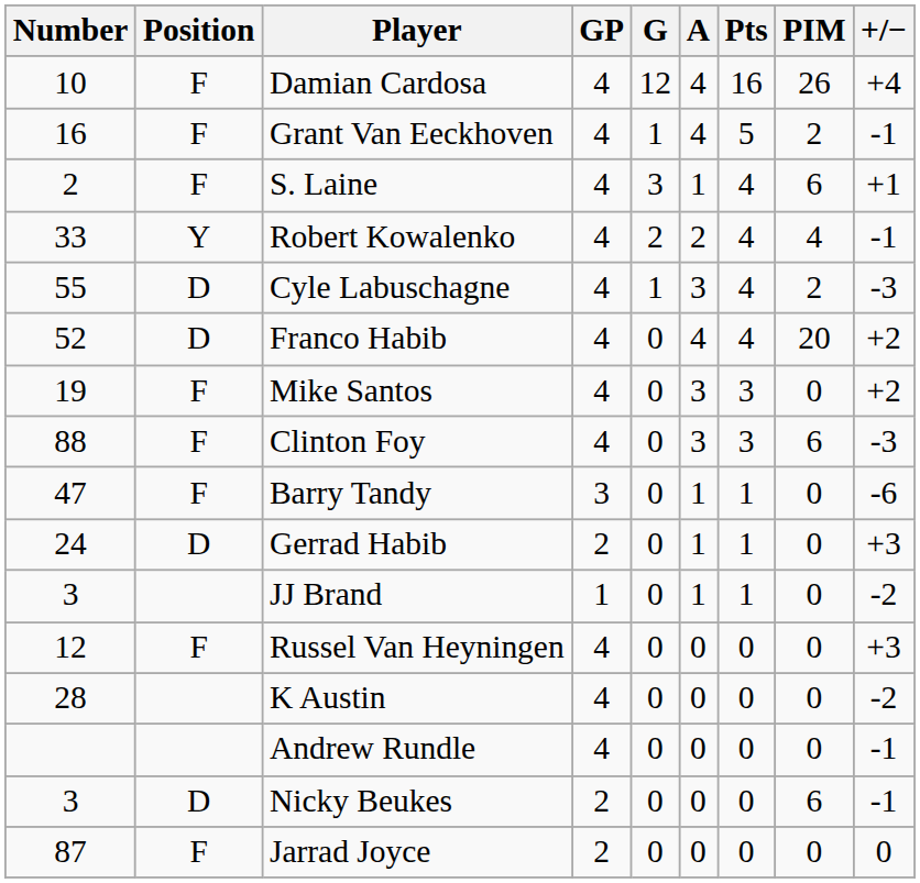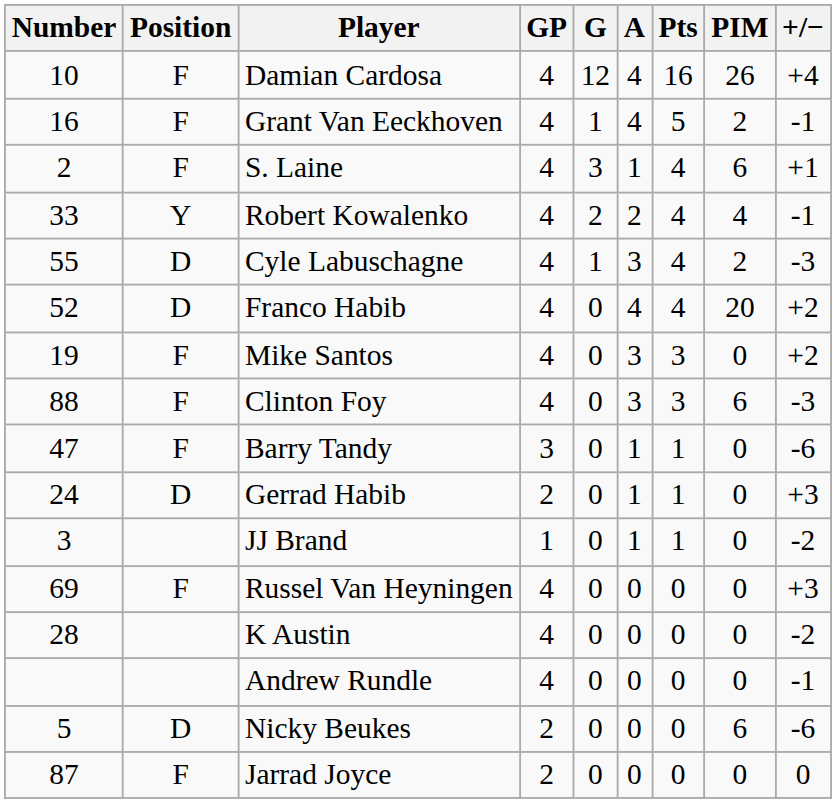 <table class="wikitable sortable" style="margin: 1em 1em 1em 0; background: #f9f9f9; border-collapse: collapse; text-align: center; border: 1px solid; padding: 4px; border-spacing=0;">
 <tr>
 <th>Number</th>
 <th>Position</th>
 <th>Player</th>
 <th>GP</th>
 <th>G</th>
 <th>A</th>
 <th>Pts</th>
 <th>PIM</th>
 <th>+/−</th>
 </tr>
 <tr>
 <td>10</td>
 <td>F</td>
 <td align=left>Damian Cardosa</td>
 <td>4</td>
 <td>12</td>
 <td>4</td>
 <td>16</td>
 <td>26</td>
 <td>+4</td>
 </tr>
 <tr>
 <td>16</td>
 <td>F</td>
 <td align=left>Grant Van Eeckhoven</td>
 <td>4</td>
 <td>1</td>
 <td>4</td>
 <td>5</td>
 <td>2</td>
 <td>-1</td>
 </tr>
 <tr>
 <td>2</td>
 <td>F</td>
 <td align=left>S. Laine</td>
 <td>4</td>
 <td>3</td>
 <td>1</td>
 <td>4</td>
 <td>6</td>
 <td>+1</td>
 </tr>
 <tr>
 <td>33</td>
 <td>Y</td>
 <td align =left>Robert Kowalenko</td>
 <td>4</td>
 <td>2</td>
 <td>2</td>
 <td>4</td>
 <td>4</td>
 <td>-1</td>
 </tr>
 <tr>
 <td>55</td>
 <td>D</td>
 <td align=left>Cyle Labuschagne</td>
 <td>4</td>
 <td>1</td>
 <td>3</td>
 <td>4</td>
 <td>2</td>
 <td>-3</td>
 </tr>
 <tr>
 <td>52</td>
 <td>D</td>
 <td align=left>Franco Habib</td>
 <td>4</td>
 <td>0</td>
 <td>4</td>
 <td>4</td>
 <td>20</td>
 <td>+2</td>
 </tr>
 <tr>
 <td>19</td>
 <td>F</td>
 <td align=left>Mike Santos</td>
 <td>4</td>
 <td>0</td>
 <td>3</td>
 <td>3</td>
 <td>0</td>
 <td>+2</td>
 </tr>
 <tr>
 <td>88</td>
 <td>F</td>
 <td align=left>Clinton Foy</td>
 <td>4</td>
 <td>0</td>
 <td>3</td>
 <td>3</td>
 <td>6</td>
 <td>-3</td>
 </tr>
 <tr>
 <td>47</td>
 <td>F</td>
 <td align=left>Barry Tandy</td>
 <td>3</td>
 <td>0</td>
 <td>1</td>
 <td>1</td>
 <td>0</td>
 <td>-6</td>
 </tr>
 <tr>
 <td>24</td>
 <td>D</td>
 <td align=left>Gerrad Habib</td>
 <td>2</td>
 <td>0</td>
 <td>1</td>
 <td>1</td>
 <td>0</td>
 <td>+3</td>
 </tr>
 <tr>
 <td>3</td>
 <td></td>
 <td align=left>JJ Brand</td>
 <td>1</td>
 <td>0</td>
 <td>1</td>
 <td>1</td>
 <td>0</td>
 <td>-2</td>
 </tr>
 <tr>
-<td>12</td>
+<td>69</td>
 <td>F</td>
 <td align=left>Russel Van Heyningen</td>
 <td>4</td>
 <td>0</td>
 <td>0</td>
 <td>0</td>
 <td>0</td>
 <td>+3</td>
 </tr>
 <tr>
 <td>28</td>
 <td></td>
 <td align=left>K Austin</td>
 <td>4</td>
 <td>0</td>
 <td>0</td>
 <td>0</td>
 <td>0</td>
 <td>-2</td>
 </tr>
 <tr>
 <td></td>
 <td></td>
 <td align=left>Andrew Rundle</td>
 <td>4</td>
 <td>0</td>
 <td>0</td>
 <td>0</td>
 <td>0</td>
 <td>-1</td>
 </tr>
 <tr>
-<td>3</td>
+<td>5</td>
 <td>D</td>
 <td align=left>Nicky Beukes</td>
 <td>2</td>
 <td>0</td>
 <td>0</td>
 <td>0</td>
 <td>6</td>
-<td>-1</td>
+<td>-6</td>
 </tr>
 <tr>
 <td>87</td>
 <td>F</td>
 <td align=left>Jarrad Joyce</td>
 <td>2</td>
 <td>0</td>
 <td>0</td>
 <td>0</td>
 <td>0</td>
 <td>0</td>
 </tr>
 </table>
